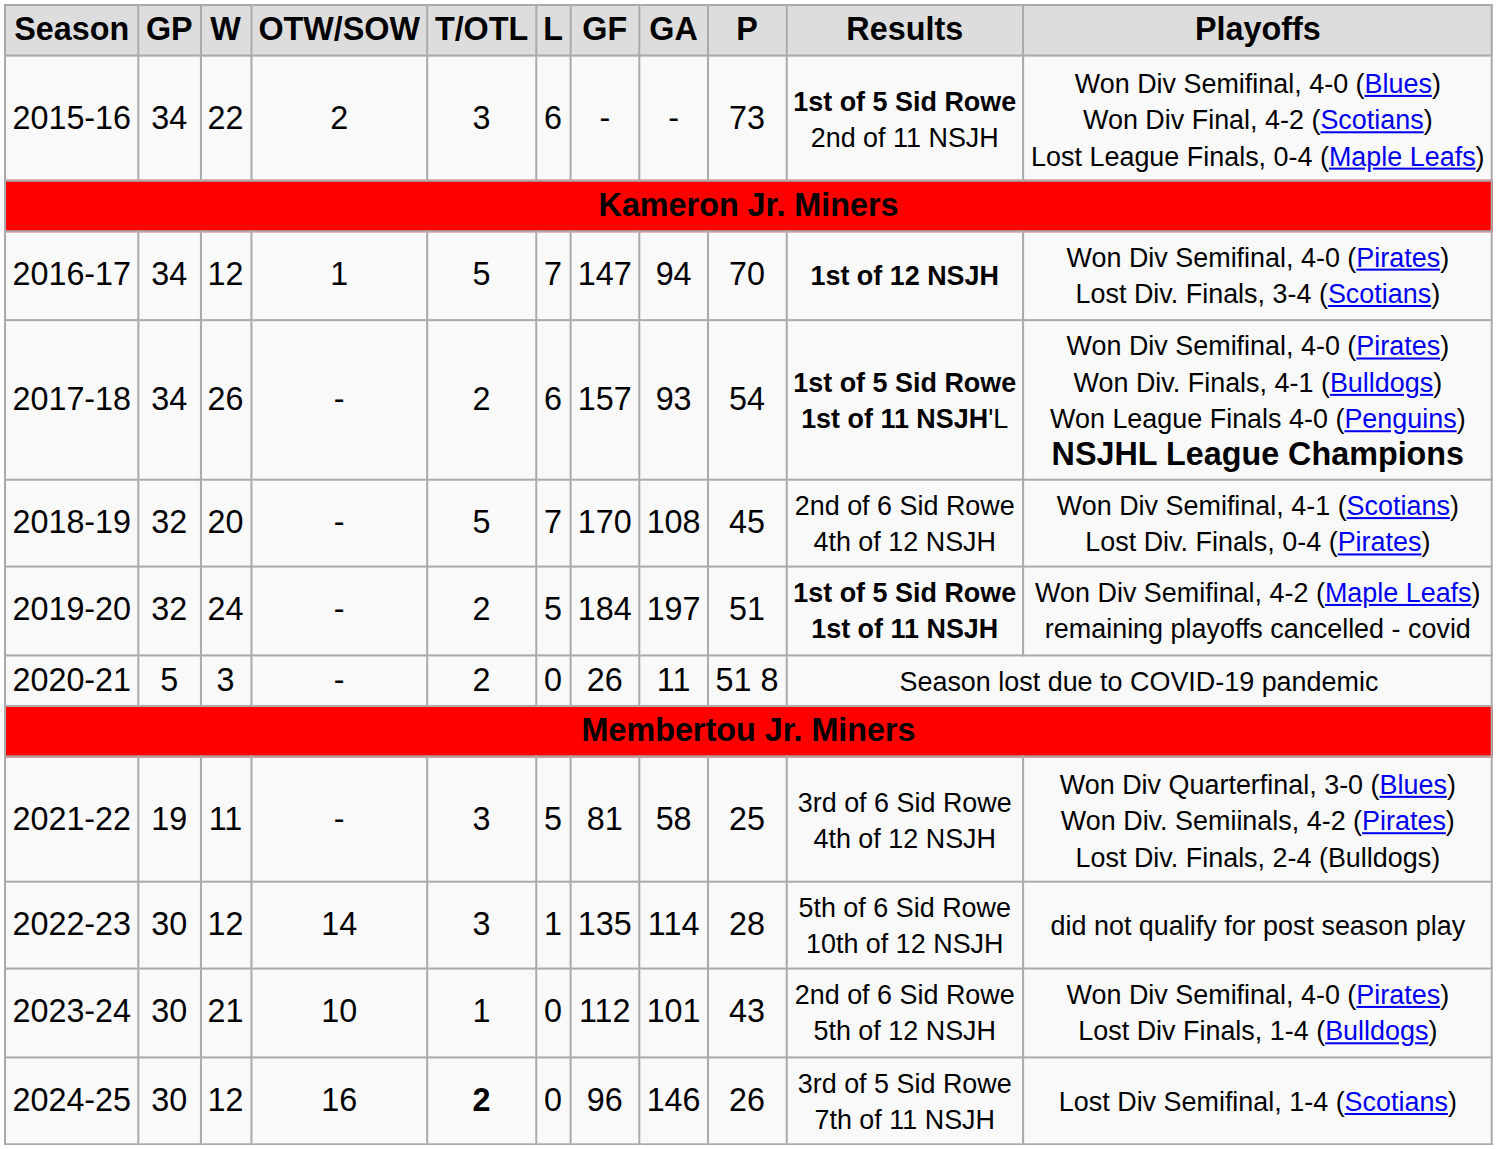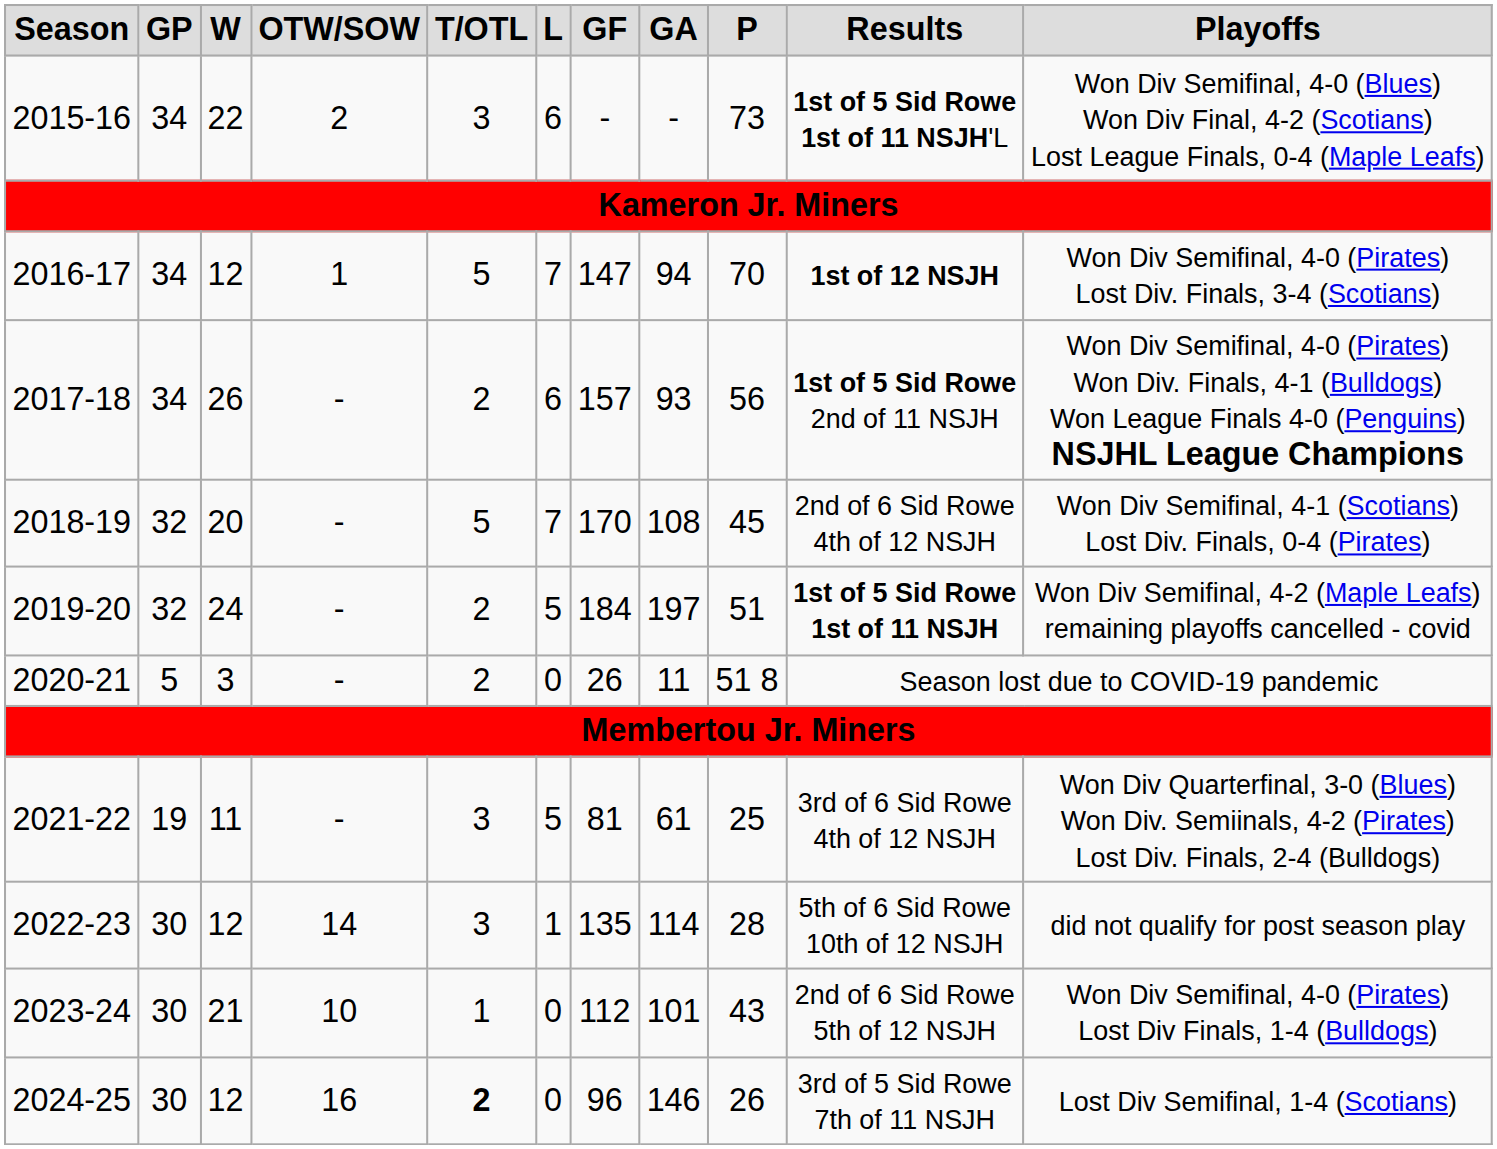 <table class="wikitable">
 <tr align="center"  bgcolor="#dddddd">
 <td><strong>Season</strong></td>
 <td><strong>GP</strong></td>
 <td><strong>W</strong></td>
 <td><strong>OTW/SOW</strong></td>
 <td><strong>T/OTL</strong></td>
 <td><strong>L</strong></td>
 <td><strong>GF</strong></td>
 <td><strong>GA</strong></td>
 <td><strong>P</strong></td>
 <td><strong>Results</strong></td>
 <td><strong>Playoffs</strong></td>
 </tr>
 <tr align="center">
 <td>2015-16</td>
 <td>34</td>
 <td>22</td>
 <td>2</td>
 <td>3</td>
 <td>6</td>
 <td>-</td>
 <td>-</td>
 <td>73</td>
-<td><small><strong>1st of 5 Sid Rowe</strong><br>2nd of 11 NSJH</small></td>
+<td><small><strong>1st of 5 Sid Rowe</strong><br><strong>1st of 11 NSJH</strong>'L</small></td>
 <td><small>Won Div Semifinal, 4-0 (<a href='#'>Blues</a>)<br>Won Div Final, 4-2 (<a href='#'>Scotians</a>)<br>Lost League Finals, 0-4 (<a href='#'>Maple Leafs</a>)</small></td>
 </tr>
 <tr align="center" bgcolor=red text_color = black>
 <td colspan="12"><strong>Kameron Jr. Miners</strong></td>
 </tr>
 <tr align="center">
 <td>2016-17</td>
 <td>34</td>
 <td>12</td>
 <td>1</td>
 <td>5</td>
 <td>7</td>
 <td>147</td>
 <td>94</td>
 <td>70</td>
 <td><small><strong>1st of 12 NSJH</strong></small></td>
 <td><small>Won Div Semifinal, 4-0 (<a href='#'>Pirates</a>)<br>Lost Div. Finals, 3-4 (<a href='#'>Scotians</a>)</small></td>
 </tr>
 <tr align="center">
 <td>2017-18</td>
 <td>34</td>
 <td>26</td>
 <td>-</td>
 <td>2</td>
 <td>6</td>
 <td>157</td>
 <td>93</td>
-<td>54</td>
-<td><small><strong>1st of 5 Sid Rowe</strong><br><strong>1st of 11 NSJH</strong>'L</small></td>
+<td>56</td>
+<td><small><strong>1st of 5 Sid Rowe</strong><br>2nd of 11 NSJH</small></td>
 <td><small>Won Div Semifinal, 4-0 (<a href='#'>Pirates</a>)<br>Won Div. Finals, 4-1 (<a href='#'>Bulldogs</a>)<br>Won League Finals 4-0 (<a href='#'>Penguins</a>)</small><br><strong>NSJHL League Champions</strong></td>
 </tr>
 <tr align="center">
 <td>2018-19</td>
 <td>32</td>
 <td>20</td>
 <td>-</td>
 <td>5</td>
 <td>7</td>
 <td>170</td>
 <td>108</td>
 <td>45</td>
 <td><small>2nd of 6 Sid Rowe<br>4th of 12 NSJH</small></td>
 <td><small>Won Div Semifinal, 4-1 (<a href='#'>Scotians</a>)<br>Lost Div. Finals, 0-4 (<a href='#'>Pirates</a>)</small></td>
 </tr>
 <tr align="center">
 <td>2019-20</td>
 <td>32</td>
 <td>24</td>
 <td>-</td>
 <td>2</td>
 <td>5</td>
 <td>184</td>
 <td>197</td>
 <td>51</td>
 <td><small><strong>1st of 5 Sid Rowe</strong><br><strong>1st of 11 NSJH</strong></small></td>
 <td><small>Won Div Semifinal, 4-2 (<a href='#'>Maple Leafs</a>)<br>remaining playoffs cancelled - covid</small></td>
 </tr>
 <tr align="center">
 <td>2020-21</td>
 <td>5</td>
 <td>3</td>
 <td>-</td>
 <td>2</td>
 <td>0</td>
 <td>26</td>
 <td>11</td>
 <td>51 8</td>
 <td colspan=2><small>Season lost due to COVID-19 pandemic</small></td>
 </tr>
 <tr align="center" bgcolor=red textcolor = white>
 <td colspan="12"><strong>Membertou Jr. Miners</strong></td>
 </tr>
 <tr align="center">
 <td>2021-22</td>
 <td>19</td>
 <td>11</td>
 <td>-</td>
 <td>3</td>
 <td>5</td>
 <td>81</td>
-<td>58</td>
+<td>61</td>
 <td>25</td>
 <td><small>3rd of 6 Sid Rowe<br>4th of 12 NSJH</small></td>
 <td><small>Won Div Quarterfinal, 3-0 (<a href='#'>Blues</a>)<br>Won Div. Semiinals, 4-2 (<a href='#'>Pirates</a>)<br>Lost Div. Finals, 2-4 (Bulldogs)</small></td>
 </tr>
 <tr align="center">
 <td>2022-23</td>
 <td>30</td>
 <td>12</td>
 <td>14</td>
 <td>3</td>
 <td>1</td>
 <td>135</td>
 <td>114</td>
 <td>28</td>
 <td><small>5th of 6 Sid Rowe<br>10th of 12 NSJH</small></td>
 <td><small>did not qualify for post season play</small></td>
 </tr>
 <tr align="center">
 <td>2023-24</td>
 <td>30</td>
 <td>21</td>
 <td>10</td>
 <td>1</td>
 <td>0</td>
 <td>112</td>
 <td>101</td>
 <td>43</td>
 <td><small>2nd of 6 Sid Rowe<br>5th of 12 NSJH</small></td>
 <td><small>Won Div Semifinal, 4-0 (<a href='#'>Pirates</a>)<br>Lost  Div Finals, 1-4 (<a href='#'>Bulldogs</a>)</small></td>
 </tr>
 <tr align="center">
 <td>2024-25</td>
 <td>30</td>
 <td>12</td>
 <td>16</td>
 <td><strong>2</strong></td>
 <td>0</td>
 <td>96</td>
 <td>146</td>
 <td>26</td>
 <td><small>3rd of 5 Sid Rowe<br>7th of 11 NSJH</small></td>
 <td><small>Lost Div Semifinal, 1-4 (<a href='#'>Scotians</a>)</small></td>
 </tr>
 </table>
